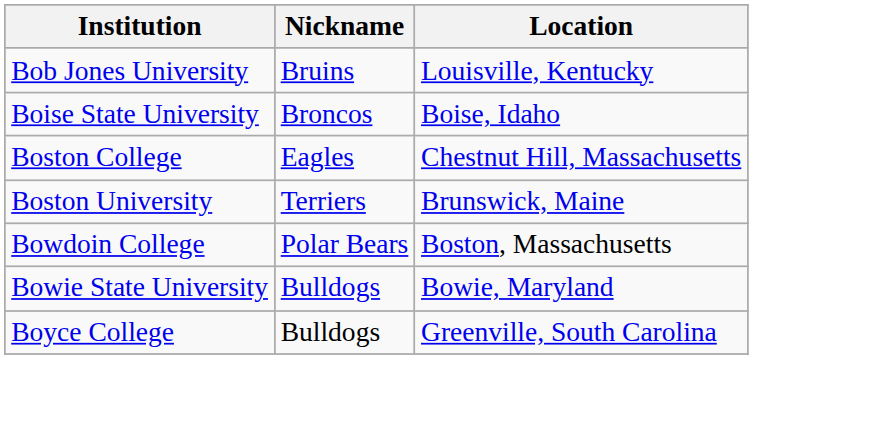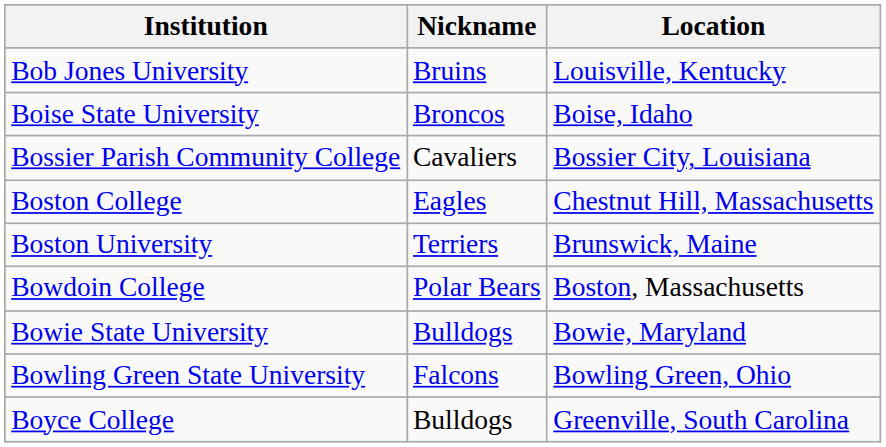 <table class="wikitable">
 <tr>
 <th>Institution</th>
 <th>Nickname</th>
 <th>Location</th>
 </tr>
 <tr>
 <td><a href='#'>Bob Jones University</a></td>
 <td><a href='#'>Bruins</a></td>
 <td><a href='#'>Louisville, Kentucky</a></td>
 </tr>
 <tr>
 <td><a href='#'>Boise State University</a></td>
 <td><a href='#'>Broncos</a></td>
 <td><a href='#'>Boise, Idaho</a></td>
+</tr>
+<tr>
+<td><a href='#'>Bossier Parish Community College</a></td>
+<td>Cavaliers</td>
+<td><a href='#'>Bossier City, Louisiana</a></td>
 </tr>
 <tr>
 <td><a href='#'>Boston College</a></td>
 <td><a href='#'>Eagles</a></td>
 <td><a href='#'>Chestnut Hill, Massachusetts</a></td>
 </tr>
 <tr>
 <td><a href='#'>Boston University</a></td>
 <td><a href='#'>Terriers</a></td>
 <td><a href='#'>Brunswick, Maine</a></td>
 </tr>
 <tr>
 <td><a href='#'>Bowdoin College</a></td>
 <td><a href='#'>Polar Bears</a></td>
 <td><a href='#'>Boston</a>, Massachusetts</td>
 </tr>
 <tr>
 <td><a href='#'>Bowie State University</a></td>
 <td><a href='#'>Bulldogs</a></td>
 <td><a href='#'>Bowie, Maryland</a></td>
 </tr>
 <tr>
+<td><a href='#'>Bowling Green State University</a></td>
+<td><a href='#'>Falcons</a></td>
+<td><a href='#'>Bowling Green, Ohio</a></td>
+</tr>
+<tr>
 <td><a href='#'>Boyce College</a></td>
 <td>Bulldogs</td>
 <td><a href='#'>Greenville, South Carolina</a></td>
 </tr>
 </table>
